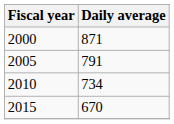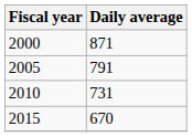 <table class="wikitable">
 <tr>
 <th>Fiscal year</th>
 <th>Daily average</th>
 </tr>
 <tr>
 <td>2000</td>
 <td>871</td>
 </tr>
 <tr>
 <td>2005</td>
 <td>791</td>
 </tr>
 <tr>
 <td>2010</td>
-<td>734</td>
+<td>731</td>
 </tr>
 <tr>
 <td>2015</td>
 <td>670</td>
 </tr>
 <tr>
 </tr>
 </table>
